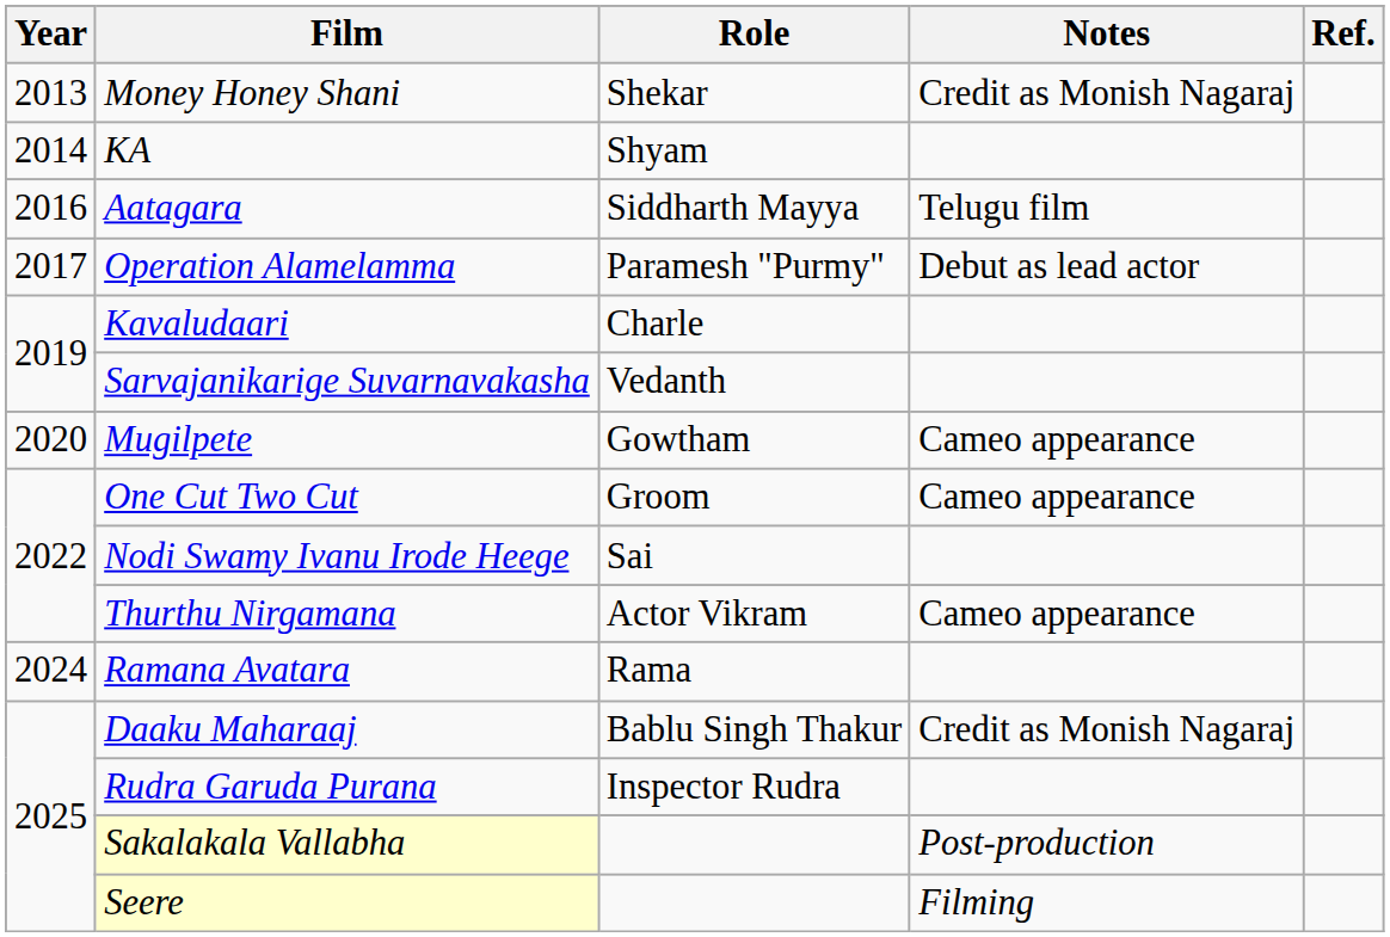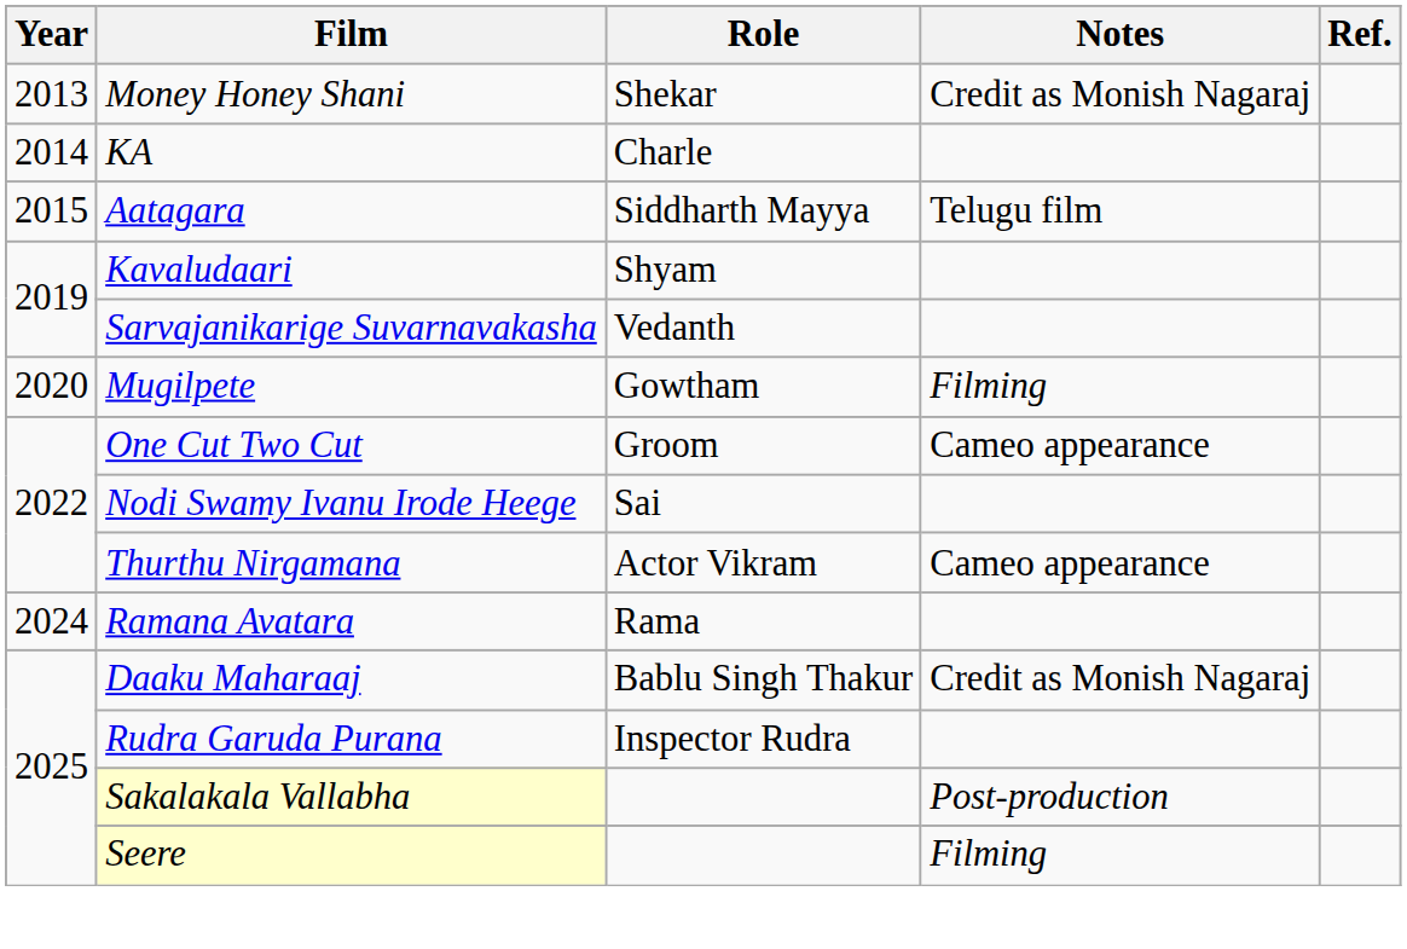 <table class="wikitable sortable">
 <tr>
 <th>Year</th>
 <th>Film</th>
 <th>Role</th>
 <th>Notes</th>
 <th>Ref.</th>
 </tr>
 <tr>
 <td>2013</td>
 <td><em>Money Honey Shani</em></td>
 <td>Shekar</td>
 <td>Credit as Monish Nagaraj</td>
 <td></td>
 </tr>
 <tr>
 <td>2014</td>
 <td><em>KA</em></td>
-<td>Shyam</td>
+<td>Charle</td>
 <td></td>
 <td></td>
 </tr>
 <tr>
-<td>2016</td>
+<td>2015</td>
 <td><em><a href='#'>Aatagara</a></em></td>
 <td>Siddharth Mayya</td>
 <td>Telugu film</td>
 <td></td>
 </tr>
 <tr>
-<td>2017</td>
-<td><em><a href='#'>Operation Alamelamma</a></em></td>
-<td>Paramesh "Purmy"</td>
-<td>Debut as lead actor</td>
-<td></td>
-</tr>
-<tr>
 <td rowspan="2">2019</td>
 <td><em><a href='#'>Kavaludaari</a></em></td>
-<td>Charle</td>
+<td>Shyam</td>
 <td></td>
 <td></td>
 </tr>
 <tr>
 <td><em><a href='#'>Sarvajanikarige Suvarnavakasha</a></em></td>
 <td>Vedanth</td>
 <td></td>
 <td></td>
 </tr>
 <tr>
 <td>2020</td>
 <td><em><a href='#'>Mugilpete</a></em></td>
 <td>Gowtham</td>
-<td>Cameo appearance</td>
+<td><em>Filming</em></td>
 <td></td>
 </tr>
 <tr>
 <td rowspan="3">2022</td>
 <td><em><a href='#'>One Cut Two Cut</a></em></td>
 <td>Groom</td>
 <td>Cameo appearance</td>
 <td></td>
 </tr>
 <tr>
 <td><em><a href='#'>Nodi Swamy Ivanu Irode Heege</a></em></td>
 <td>Sai</td>
 <td></td>
 <td></td>
 </tr>
 <tr>
 <td><em><a href='#'>Thurthu Nirgamana</a></em></td>
 <td>Actor Vikram</td>
 <td>Cameo appearance</td>
 <td></td>
 </tr>
 <tr>
 <td>2024</td>
 <td><em><a href='#'>Ramana Avatara</a></em></td>
 <td>Rama</td>
 <td></td>
 <td></td>
 </tr>
 <tr>
 <td rowspan="4">2025</td>
 <td><em><a href='#'>Daaku Maharaaj</a></em></td>
 <td>Bablu Singh Thakur</td>
 <td>Credit as Monish Nagaraj</td>
 <td></td>
 </tr>
 <tr>
 <td><em><a href='#'>Rudra Garuda Purana</a></em></td>
 <td>Inspector Rudra</td>
 <td></td>
 <td></td>
 </tr>
 <tr>
 <td style="background:#FFFFCC;"><em>Sakalakala Vallabha</em> </td>
 <td></td>
 <td><em>Post-production</em></td>
 <td></td>
 </tr>
 <tr>
 <td style="background:#FFFFCC;"><em>Seere</em></td>
 <td></td>
 <td><em>Filming</em></td>
 <td></td>
 </tr>
 </table>
